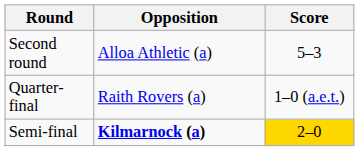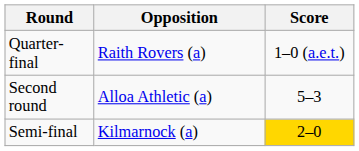 <table class="wikitable" style="text-align:left;margin-left:1em;float:right">
 <tr>
 <th width=80>Round</th>
 <th width=160>Opposition</th>
 <th width=80>Score</th>
 </tr>
 <tr>
+<td>Quarter-final</td>
+<td><a href='#'>Raith Rovers</a> (<a href='#'>a</a>)</td>
+<td align=center>1–0 (<a href='#'>a.e.t.</a>)</td>
+</tr>
+<tr>
 <td>Second round</td>
 <td><a href='#'>Alloa Athletic</a> (<a href='#'>a</a>)</td>
 <td align=center>5–3</td>
 </tr>
 <tr>
-<td>Quarter-final</td>
-<td><a href='#'>Raith Rovers</a> (<a href='#'>a</a>)</td>
-<td align=center>1–0 (<a href='#'>a.e.t.</a>)</td>
-</tr>
-<tr>
 <td>Semi-final</td>
-<td><strong><a href='#'>Kilmarnock</a> (<a href='#'>a</a>)</strong></td>
+<td><a href='#'>Kilmarnock</a> (<a href='#'>a</a>)</td>
 <td align=center style="background: gold;">2–0</td>
 </tr>
 </table>
